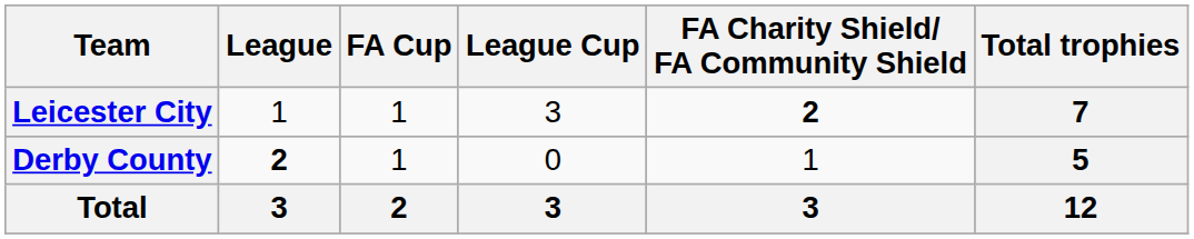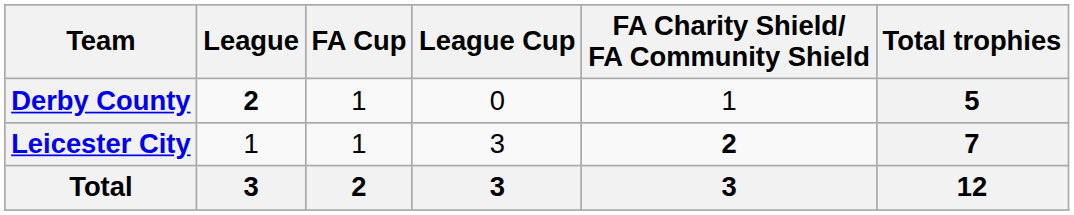 <table class="wikitable" style="text-align:center">
 <tr>
 <th>Team</th>
 <th>League</th>
 <th>FA Cup</th>
 <th>League Cup</th>
 <th>FA Charity Shield/<br>FA Community Shield</th>
 <th>Total trophies</th>
 </tr>
 <tr>
+<th><a href='#'>Derby County</a></th>
+<td><strong>2</strong></td>
+<td>1</td>
+<td>0</td>
+<td>1</td>
+<th>5</th>
+</tr>
+<tr>
 <th><a href='#'>Leicester City</a></th>
 <td>1</td>
 <td>1</td>
 <td>3</td>
 <td><strong>2</strong></td>
 <th>7</th>
-</tr>
-<tr>
-<th><a href='#'>Derby County</a></th>
-<td><strong>2</strong></td>
-<td>1</td>
-<td>0</td>
-<td>1</td>
-<th>5</th>
 </tr>
 <tr>
 <th>Total</th>
 <th>3</th>
 <th>2</th>
 <th>3</th>
 <th>3</th>
 <th>12</th>
 </tr>
 </table>
